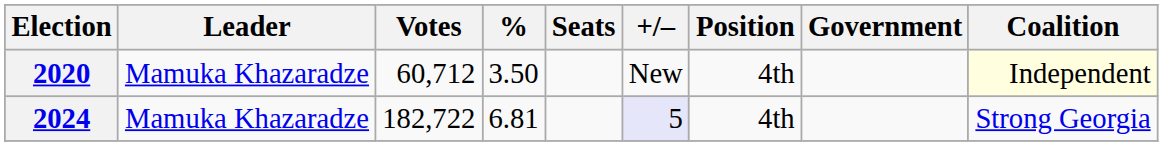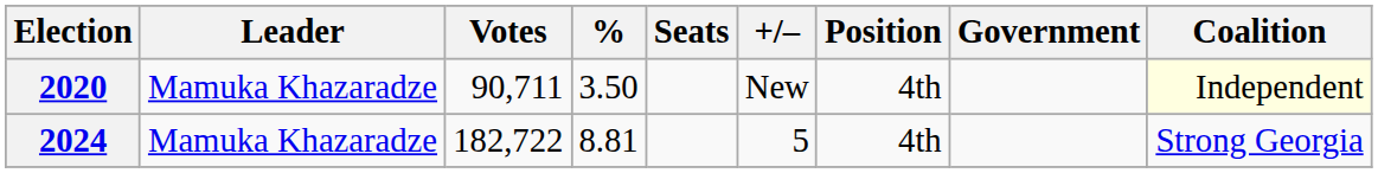 <table class="wikitable" style="text-align: right;">
 <tr>
 <th>Election</th>
 <th>Leader</th>
 <th>Votes</th>
 <th>%</th>
 <th>Seats</th>
 <th>+/–</th>
 <th>Position</th>
 <th>Government</th>
 <th>Coalition</th>
 </tr>
 <tr>
 <th><a href='#'>2020</a></th>
 <td align="left"><a href='#'>Mamuka Khazaradze</a></td>
-<td>60,712</td>
+<td>90,711</td>
 <td>3.50</td>
 <td></td>
 <td>New</td>
 <td>4th</td>
 <td></td>
 <td style="background: lightyellow;">Independent</td>
 </tr>
 <tr>
 <th><a href='#'>2024</a></th>
 <td align="left"><a href='#'>Mamuka Khazaradze</a></td>
 <td>182,722</td>
-<td>6.81</td>
+<td>8.81</td>
 <td></td>
-<td style="background: lavender;"> 5</td>
+<td> 5</td>
 <td>4th</td>
 <td></td>
 <td><a href='#'>Strong Georgia</a></td>
 </tr>
 </table>
